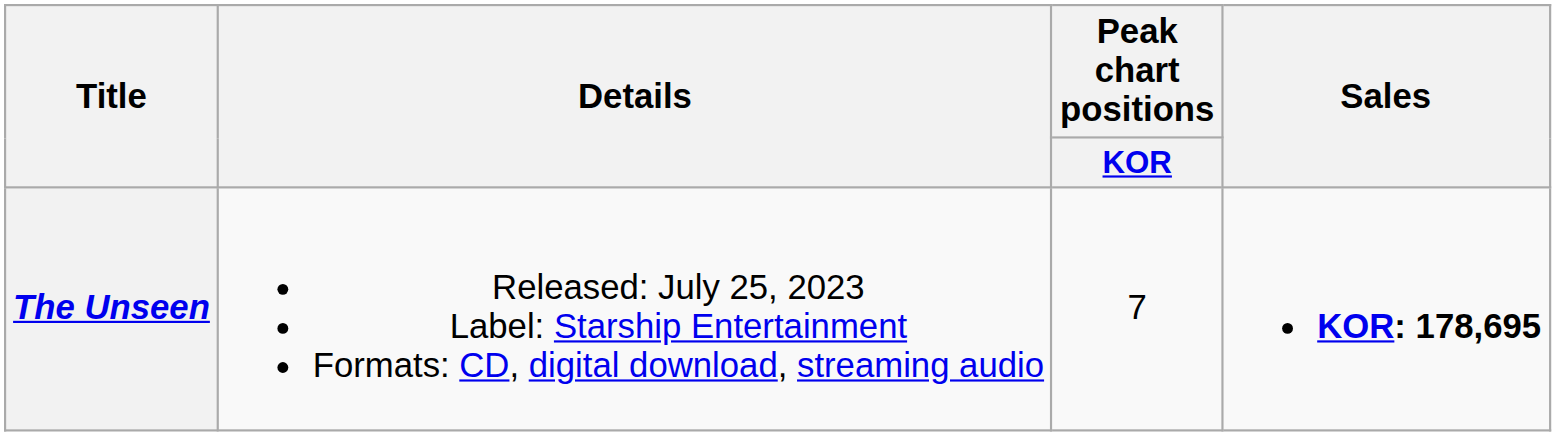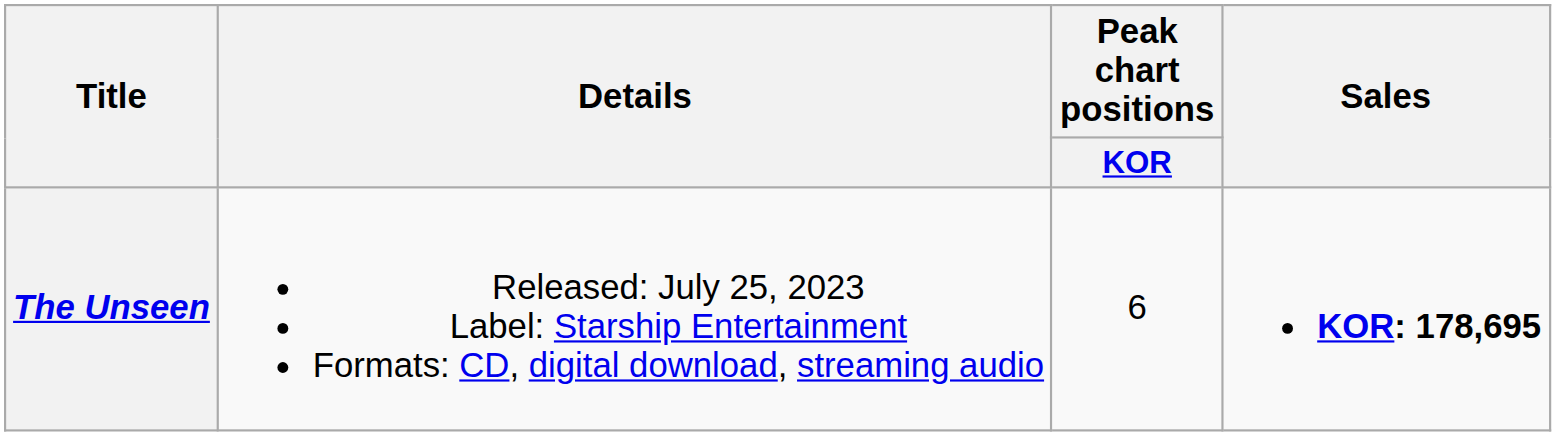 <table class="wikitable plainrowheaders" style="text-align:center;">
 <tr>
 <th rowspan="2" scope="col">Title</th>
 <th rowspan="2" scope="col">Details</th>
 <th colspan="1">Peak chart positions</th>
 <th rowspan="2" scope="col">Sales</th>
 </tr>
 <tr>
 <th scope="col" style="width:3em;font-size:90%;"><a href='#'>KOR</a><br></th>
 </tr>
 <tr>
 <th scope="row"><em><a href='#'>The Unseen</a></em></th>
 <td><br><ul><li>Released: July 25, 2023</li><li>Label: <a href='#'>Starship Entertainment</a></li><li>Formats: <a href='#'>CD</a>, <a href='#'>digital download</a>, <a href='#'>streaming audio</a></li></ul></td>
-<td>7</td>
+<td>6</td>
 <td><strong><br><ul><li><a href='#'>KOR</a>: 178,695</li></ul></strong></td>
 </tr>
 </table>
